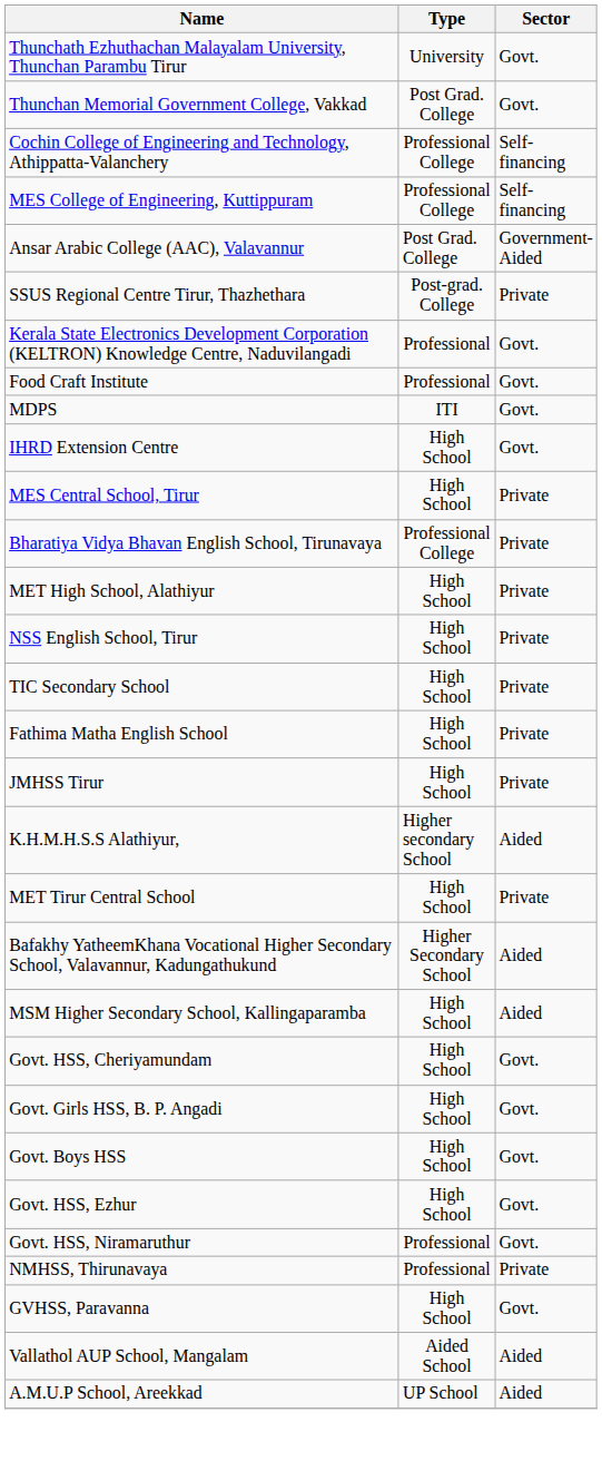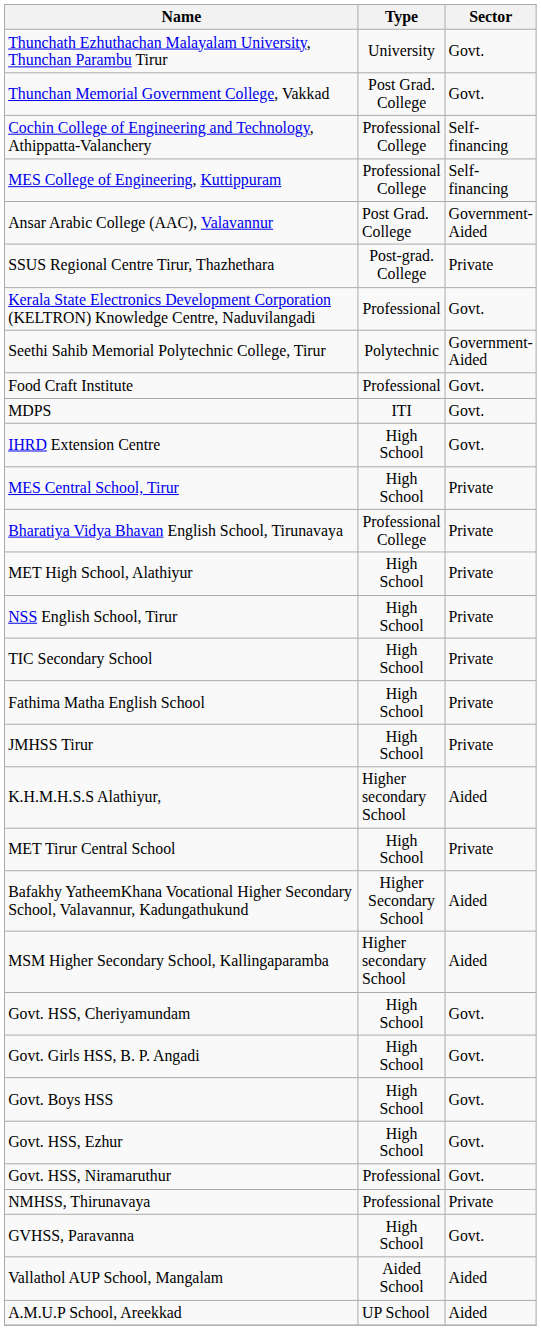 <table class="wikitable">
 <tr>
 <th style="width:350px;">Name</th>
 <th style="width:80px;">Type</th>
 <th style="width:80px;">Sector</th>
 </tr>
 <tr>
 <td><a href='#'>Thunchath Ezhuthachan Malayalam University</a>, <a href='#'>Thunchan Parambu</a> Tirur</td>
 <td style="text-align: center;">University</td>
 <td>Govt.</td>
 </tr>
 <tr>
 <td><a href='#'>Thunchan Memorial Government College</a>, Vakkad</td>
 <td style="text-align: center;">Post Grad. College</td>
 <td>Govt.</td>
 </tr>
 <tr>
 <td><a href='#'>Cochin College of Engineering and Technology</a>, Athippatta-Valanchery</td>
 <td style="text-align: center;">Professional College</td>
 <td>Self-financing</td>
 </tr>
 <tr>
 <td><a href='#'>MES College of Engineering</a>, <a href='#'>Kuttippuram</a></td>
 <td style="text-align: center;">Professional College</td>
 <td>Self-financing</td>
 </tr>
 <tr>
 <td>Ansar Arabic College (AAC), <a href='#'>Valavannur</a></td>
 <td>Post Grad. College</td>
 <td>Government-Aided</td>
 </tr>
 <tr>
 <td>SSUS Regional Centre Tirur, Thazhethara</td>
 <td style="text-align: center;">Post-grad. College</td>
 <td>Private</td>
 </tr>
 <tr>
 <td><a href='#'>Kerala State Electronics Development Corporation</a> (KELTRON) Knowledge Centre, Naduvilangadi</td>
 <td style="text-align: center;">Professional</td>
 <td>Govt.</td>
+</tr>
+<tr>
+<td>Seethi Sahib Memorial Polytechnic College, Tirur</td>
+<td style="text-align: center;">Polytechnic</td>
+<td>Government-Aided</td>
 </tr>
 <tr>
 <td>Food Craft Institute</td>
 <td style="text-align: center;">Professional</td>
 <td>Govt.</td>
 </tr>
 <tr>
 <td>MDPS</td>
 <td style="text-align: center;">ITI</td>
 <td>Govt.</td>
 </tr>
 <tr>
 <td><a href='#'>IHRD</a> Extension Centre</td>
 <td style="text-align: center;">High School</td>
 <td>Govt.</td>
 </tr>
 <tr>
 <td><a href='#'>MES Central School, Tirur</a></td>
 <td style="text-align: center;">High School</td>
 <td>Private</td>
 </tr>
 <tr AMS>
 <td><a href='#'>Bharatiya Vidya Bhavan</a> English School, Tirunavaya</td>
 <td style="text-align: center;">Professional College</td>
 <td>Private</td>
 </tr>
 <tr>
 <td>MET High School, Alathiyur</td>
 <td style="text-align: center;">High School</td>
 <td>Private</td>
 </tr>
 <tr>
 <td><a href='#'>NSS</a> English School, Tirur</td>
 <td style="text-align: center;">High School</td>
 <td>Private</td>
 </tr>
 <tr>
 <td>TIC Secondary School</td>
 <td style="text-align: center;">High School</td>
 <td>Private</td>
 </tr>
 <tr>
 <td>Fathima Matha English School</td>
 <td style="text-align: center;">High School</td>
 <td>Private</td>
 </tr>
 <tr>
 <td>JMHSS Tirur</td>
 <td style="text-align: center;">High School</td>
 <td>Private</td>
 </tr>
 <tr>
 <td>K.H.M.H.S.S Alathiyur,</td>
 <td>Higher secondary School</td>
 <td>Aided</td>
 </tr>
 <tr AMS Higher secondary school Pazamkulangara, Tirur>
 <td>MET Tirur Central School</td>
 <td style="text-align: center;">High School</td>
 <td>Private</td>
 </tr>
 <tr>
 <td>Bafakhy YatheemKhana Vocational Higher Secondary School, Valavannur, Kadungathukund</td>
 <td style="text-align: center;">Higher Secondary School</td>
 <td>Aided</td>
 </tr>
 <tr>
 <td>MSM Higher Secondary School, Kallingaparamba</td>
-<td style="text-align: center;">High School</td>
+<td>Higher secondary School</td>
 <td>Aided</td>
 </tr>
 <tr>
 <td>Govt. HSS, Cheriyamundam</td>
 <td style="text-align: center;">High School</td>
 <td>Govt.</td>
 </tr>
 <tr>
 <td>Govt. Girls HSS, B. P. Angadi</td>
 <td style="text-align: center;">High School</td>
 <td>Govt.</td>
 </tr>
 <tr>
 <td>Govt. Boys HSS</td>
 <td style="text-align: center;">High School</td>
 <td>Govt.</td>
 </tr>
 <tr>
 <td>Govt. HSS, Ezhur</td>
 <td style="text-align: center;">High School</td>
 <td>Govt.</td>
 </tr>
 <tr>
 <td>Govt. HSS, Niramaruthur</td>
 <td style="text-align: center;">Professional</td>
 <td>Govt.</td>
 </tr>
 <tr>
 <td>NMHSS, Thirunavaya</td>
 <td style="text-align: center;">Professional</td>
 <td>Private</td>
 </tr>
 <tr>
 <td>GVHSS, Paravanna</td>
 <td style="text-align: center;">High School</td>
 <td>Govt.</td>
 </tr>
 <tr>
 <td>Vallathol AUP School, Mangalam</td>
 <td style="text-align: center;">Aided School</td>
 <td>Aided</td>
 </tr>
 <tr>
 <td>A.M.U.P School, Areekkad</td>
 <td>UP School</td>
 <td>Aided</td>
 </tr>
 <tr>
 </tr>
 </table>
